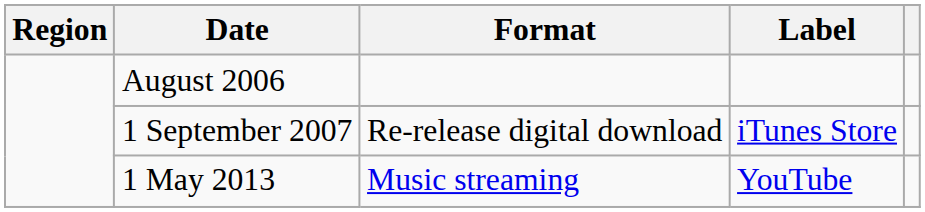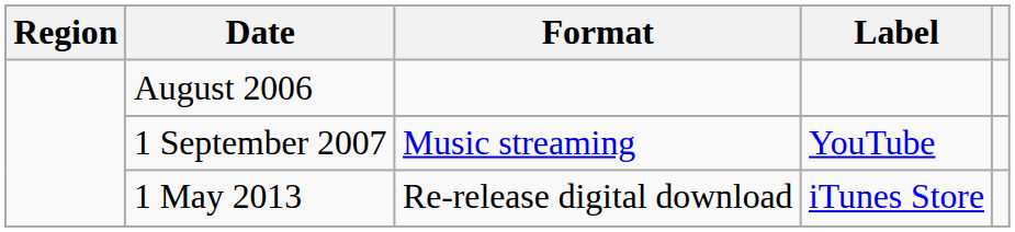 <table class="wikitable plainrowheaders">
 <tr>
 <th scope="col">Region</th>
 <th scope="col">Date</th>
 <th scope="col">Format</th>
 <th scope="col">Label</th>
 <th scope="col"></th>
 </tr>
 <tr>
 <td rowspan="3"></td>
 <td>August 2006</td>
 <td></td>
 <td></td>
 <td></td>
 </tr>
 <tr>
 <td>1 September 2007</td>
+<td><a href='#'>Music streaming</a></td>
+<td><a href='#'>YouTube</a></td>
+<td></td>
+</tr>
+<tr>
+<td>1 May 2013</td>
 <td>Re-release digital download</td>
 <td><a href='#'>iTunes Store</a></td>
 <td></td>
 </tr>
-<tr>
-<td>1 May 2013</td>
-<td><a href='#'>Music streaming</a></td>
-<td><a href='#'>YouTube</a></td>
-<td></td>
-</tr>
 </table>
